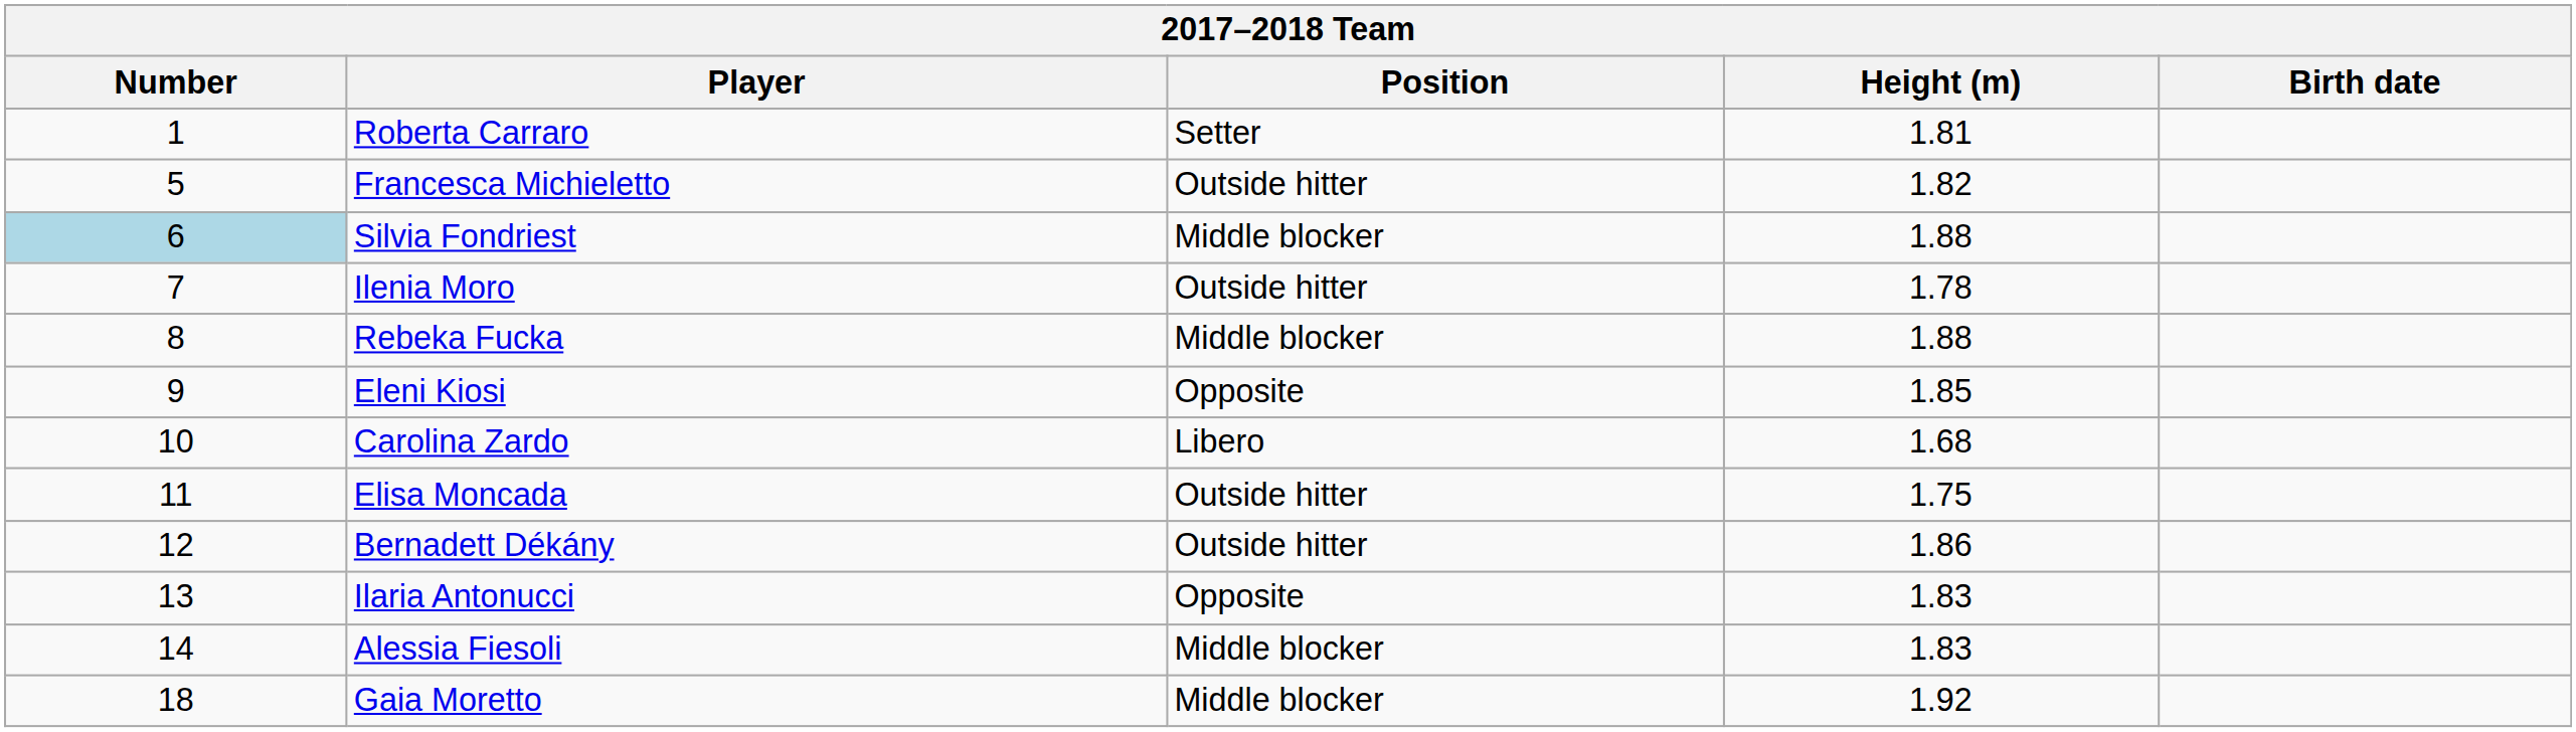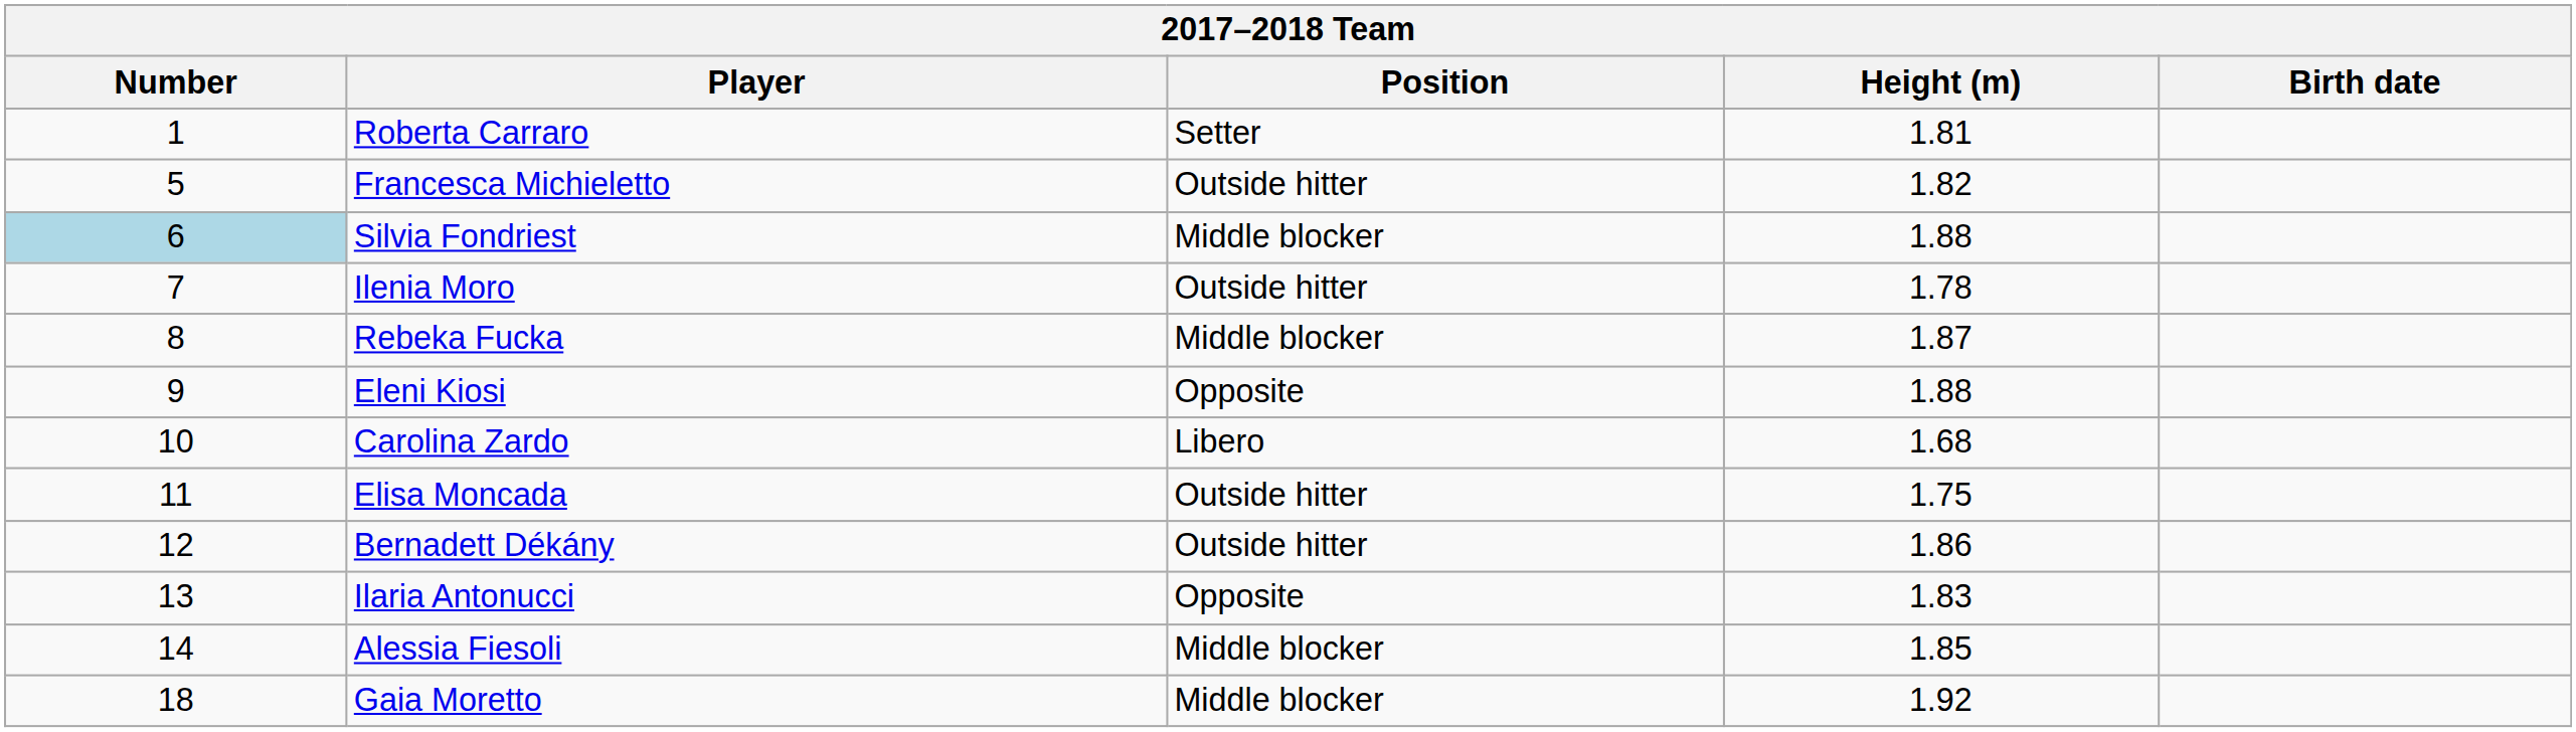 <table class="wikitable collapsible collapsed" style="width:100%;">
 <tr>
 <th colspan=6><strong>2017–2018 Team</strong></th>
 </tr>
 <tr>
 <th>Number</th>
 <th>Player</th>
 <th>Position</th>
 <th>Height (m)</th>
 <th>Birth date</th>
 </tr>
 <tr>
 <td align=center>1</td>
 <td> <a href='#'>Roberta Carraro</a></td>
 <td>Setter</td>
 <td align=center>1.81</td>
 <td></td>
 </tr>
 <tr>
 <td align=center>5</td>
 <td> <a href='#'>Francesca Michieletto</a></td>
 <td>Outside hitter</td>
 <td align=center>1.82</td>
 <td></td>
 </tr>
 <tr>
 <td align=center style="background: lightblue;">6</td>
 <td> <a href='#'>Silvia Fondriest</a></td>
 <td>Middle blocker</td>
 <td align=center>1.88</td>
 <td></td>
 </tr>
 <tr>
 <td align=center>7</td>
 <td> <a href='#'>Ilenia Moro</a></td>
 <td>Outside hitter</td>
 <td align=center>1.78</td>
 <td></td>
 </tr>
 <tr>
 <td align=center>8</td>
 <td> <a href='#'>Rebeka Fucka</a></td>
 <td>Middle blocker</td>
-<td align=center>1.88</td>
+<td align=center>1.87</td>
 <td></td>
 </tr>
 <tr>
 <td align=center>9</td>
 <td> <a href='#'>Eleni Kiosi</a></td>
 <td>Opposite</td>
-<td align=center>1.85</td>
+<td align=center>1.88</td>
 <td></td>
 </tr>
 <tr>
 <td align=center>10</td>
 <td> <a href='#'>Carolina Zardo</a></td>
 <td>Libero</td>
 <td align=center>1.68</td>
 <td></td>
 </tr>
 <tr>
 <td align=center>11</td>
 <td> <a href='#'>Elisa Moncada</a></td>
 <td>Outside hitter</td>
 <td align=center>1.75</td>
 <td></td>
 </tr>
 <tr>
 <td align=center>12</td>
 <td> <a href='#'>Bernadett Dékány</a></td>
 <td>Outside hitter</td>
 <td align=center>1.86</td>
 <td></td>
 </tr>
 <tr>
 <td align=center>13</td>
 <td> <a href='#'>Ilaria Antonucci</a></td>
 <td>Opposite</td>
 <td align=center>1.83</td>
 <td></td>
 </tr>
 <tr>
 <td align=center>14</td>
 <td> <a href='#'>Alessia Fiesoli</a></td>
 <td>Middle blocker</td>
-<td align=center>1.83</td>
+<td align=center>1.85</td>
 <td></td>
 </tr>
 <tr>
 <td align=center>18</td>
 <td> <a href='#'>Gaia Moretto</a></td>
 <td>Middle blocker</td>
 <td align=center>1.92</td>
 <td></td>
 </tr>
 </table>
